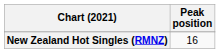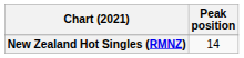 <table class="wikitable sortable plainrowheaders" style="text-align:center">
 <tr>
 <th scope="col">Chart (2021)</th>
 <th scope="col">Peak<br>position</th>
 </tr>
 <tr>
 </tr>
 <tr>
 <th scope="row">New Zealand Hot Singles (<a href='#'>RMNZ</a>)</th>
-<td>16</td>
+<td>14</td>
 </tr>
 </table>
